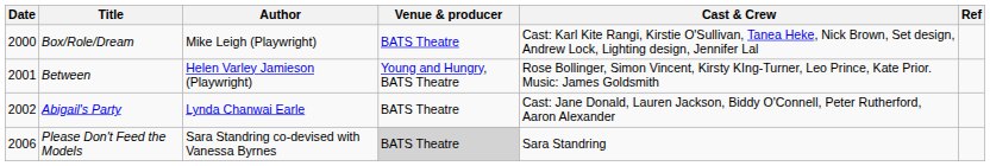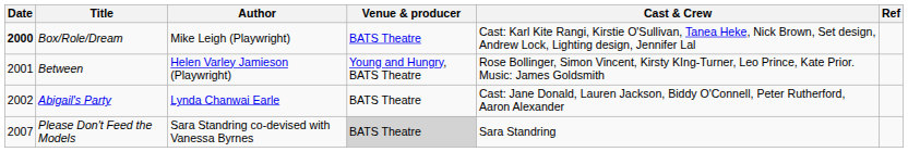 <table class="wikitable">
 <tr>
 <th>Date</th>
 <th>Title</th>
 <th>Author</th>
 <th>Venue & producer</th>
 <th>Cast & Crew</th>
 <th>Ref</th>
 </tr>
 <tr>
-<td>2000</td>
+<td><strong>2000</strong></td>
 <td><em>Box/Role/Dream</em></td>
 <td>Mike Leigh (Playwright)</td>
 <td><a href='#'>BATS Theatre</a></td>
 <td>Cast: Karl Kite Rangi, Kirstie O'Sullivan, <a href='#'>Tanea Heke</a>, Nick Brown, Set design, Andrew Lock, Lighting design, Jennifer Lal</td>
 <td></td>
 </tr>
 <tr>
 <td>2001</td>
 <td><em>Between</em></td>
 <td><a href='#'>Helen Varley Jamieson</a> (Playwright)</td>
 <td><a href='#'>Young and Hungry</a>, BATS Theatre</td>
 <td>Rose Bollinger, Simon Vincent, Kirsty KIng-Turner, Leo Prince, Kate Prior. Music: James Goldsmith</td>
 <td></td>
 </tr>
 <tr>
 <td>2002</td>
 <td><em><a href='#'>Abigail's Party</a></em></td>
 <td><a href='#'>Lynda Chanwai Earle</a></td>
 <td>BATS Theatre</td>
 <td>Cast: Jane Donald, Lauren Jackson, Biddy O'Connell, Peter Rutherford, Aaron Alexander</td>
 <td></td>
 </tr>
 <tr>
-<td>2006</td>
+<td>2007</td>
 <td><em>Please Don't Feed the Models</em></td>
 <td>Sara Standring co-devised with Vanessa Byrnes</td>
 <td style="background: lightgrey;">BATS Theatre</td>
 <td>Sara Standring</td>
 <td></td>
 </tr>
 </table>
